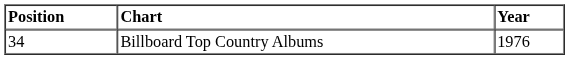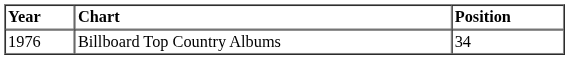 <table border=1 cellspacing=0 cellpadding=2 width="550px">
 <tr>
+<th align="left">Year</th>
+<th align="left">Chart</th>
 <th align="left">Position</th>
-<th align="left">Chart</th>
-<th align="left">Year</th>
 </tr>
 <tr>
+<td align="left">1976</td>
+<td align="left">Billboard Top Country Albums</td>
 <td align="left">34</td>
-<td align="left">Billboard Top Country Albums</td>
-<td align="left">1976</td>
 </tr>
 </table>
